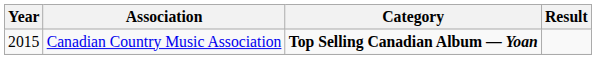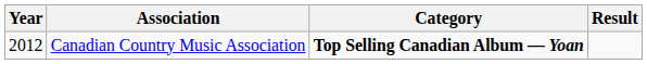 <table class="wikitable">
 <tr>
 <th>Year</th>
 <th>Association</th>
 <th>Category</th>
 <th>Result</th>
 </tr>
 <tr>
-<td>2015</td>
+<td>2012</td>
 <td><a href='#'>Canadian Country Music Association</a></td>
 <td><strong>Top Selling Canadian Album — <em>Yoan</em></strong></td>
 <td></td>
 </tr>
 <tr>
 </tr>
 </table>
